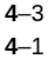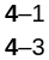 <table style="text-align:center">
 <tr>
 <th width=223></th>
 <th width=100></th>
 <th width=223></th>
 </tr>
 <tr>
 <td align=right><strong></strong></td>
-<td><strong>4</strong>–3</td>
+<td><strong>4</strong>–1</td>
 <td align=left></td>
 </tr>
 <tr>
 <td align=right><strong></strong></td>
-<td><strong>4</strong>–1</td>
+<td><strong>4</strong>–3</td>
 <td align=left></td>
 </tr>
 </table>
